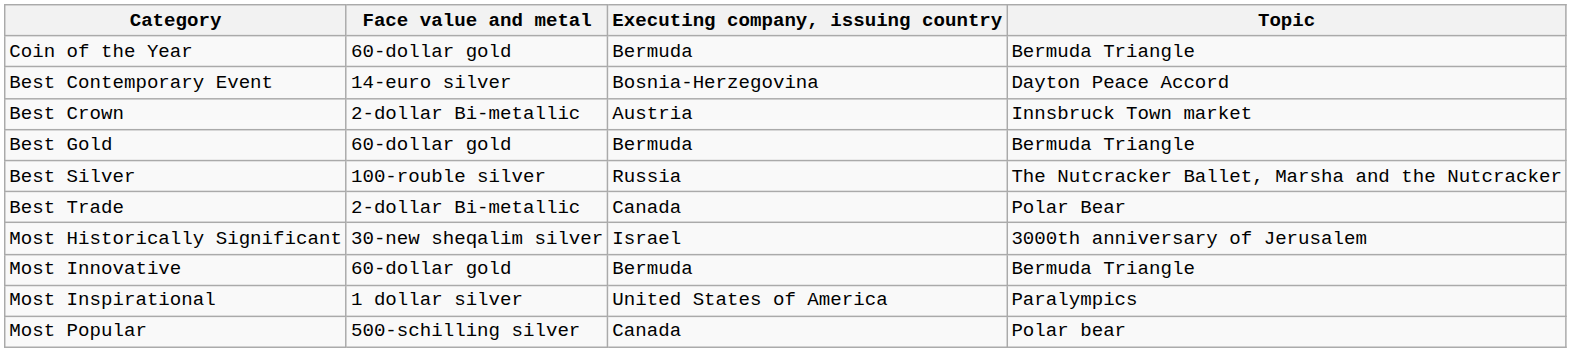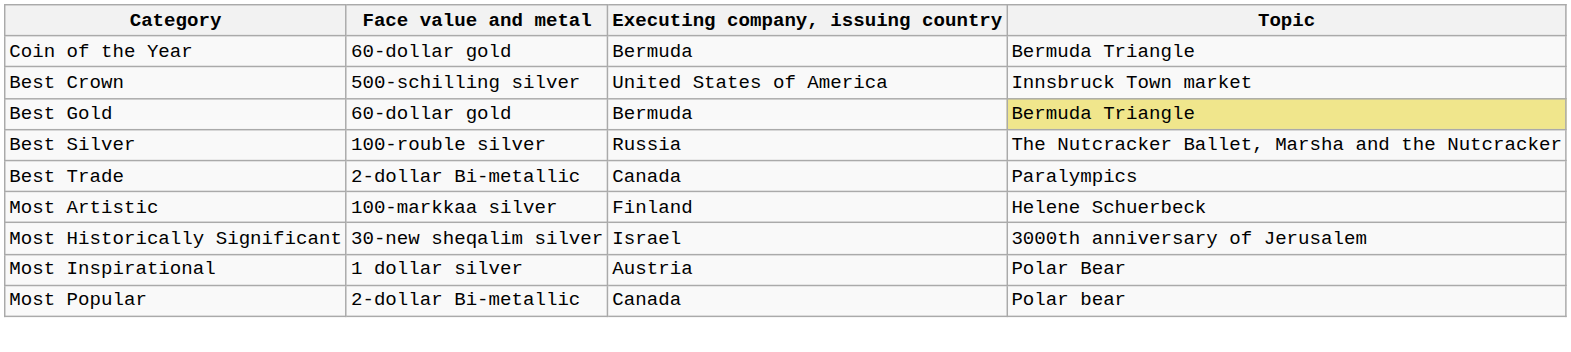 <table class="wikitable plainrowheaders">
 <tr>
 <th>Category</th>
 <th>Face value and metal</th>
 <th>Executing company, issuing country</th>
 <th>Topic</th>
 </tr>
 <tr>
 <td>Coin of the Year</td>
 <td>60-dollar gold</td>
 <td>Bermuda</td>
 <td>Bermuda Triangle</td>
 </tr>
 <tr>
-<td>Best Contemporary Event</td>
-<td>14-euro silver</td>
-<td>Bosnia-Herzegovina</td>
-<td>Dayton Peace Accord</td>
-</tr>
-<tr>
 <td>Best Crown</td>
-<td>2-dollar Bi-metallic</td>
-<td>Austria</td>
+<td>500-schilling silver</td>
+<td>United States of America</td>
 <td>Innsbruck Town market</td>
 </tr>
 <tr>
 <td>Best Gold</td>
 <td>60-dollar gold</td>
 <td>Bermuda</td>
-<td>Bermuda Triangle</td>
+<td style="background: khaki;">Bermuda Triangle</td>
 </tr>
 <tr>
 <td>Best Silver</td>
 <td>100-rouble silver</td>
 <td>Russia</td>
 <td>The Nutcracker Ballet, Marsha and the Nutcracker</td>
 </tr>
 <tr>
 <td>Best Trade</td>
 <td>2-dollar Bi-metallic</td>
 <td>Canada</td>
-<td>Polar Bear</td>
+<td>Paralympics</td>
+</tr>
+<tr>
+<td>Most Artistic</td>
+<td>100-markkaa silver</td>
+<td>Finland</td>
+<td>Helene Schuerbeck</td>
 </tr>
 <tr>
 <td>Most Historically Significant</td>
 <td>30-new sheqalim silver</td>
 <td>Israel</td>
 <td>3000th anniversary of Jerusalem</td>
 </tr>
 <tr>
-<td>Most Innovative</td>
-<td>60-dollar gold</td>
-<td>Bermuda</td>
-<td>Bermuda Triangle</td>
-</tr>
-<tr>
 <td>Most Inspirational</td>
 <td>1 dollar silver</td>
-<td>United States of America</td>
-<td>Paralympics</td>
+<td>Austria</td>
+<td>Polar Bear</td>
 </tr>
 <tr>
 <td>Most Popular</td>
-<td>500-schilling silver</td>
+<td>2-dollar Bi-metallic</td>
 <td>Canada</td>
 <td>Polar bear</td>
 </tr>
 </table>
